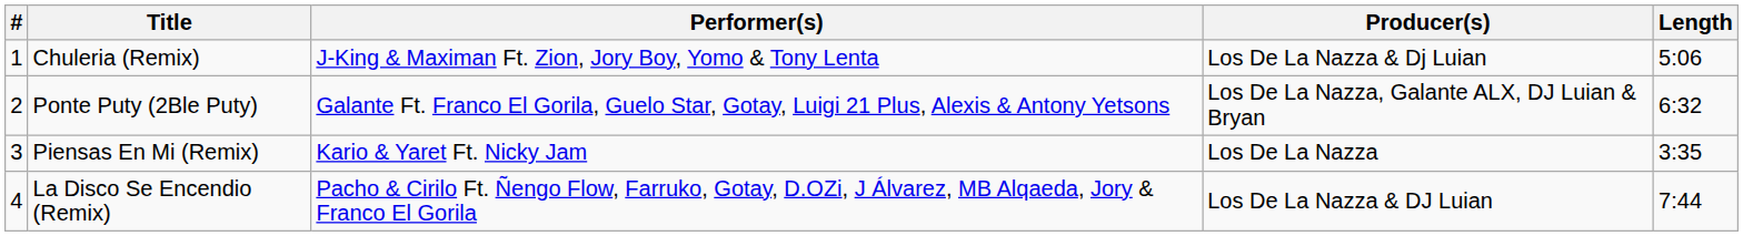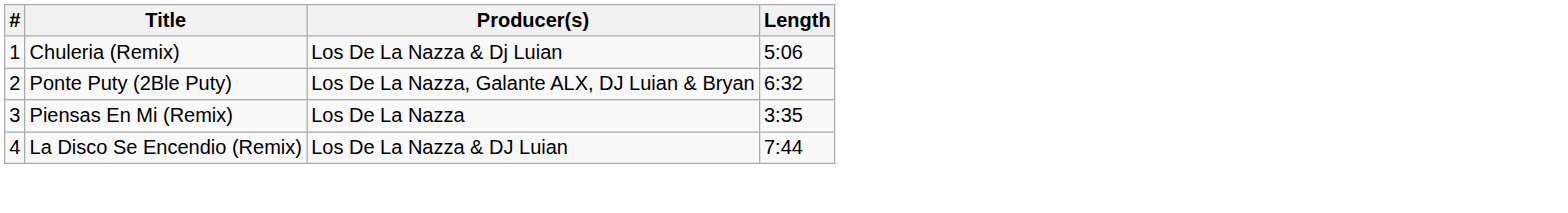 <table class="wikitable">
 <tr>
 <th align="center">#</th>
 <th align="center">Title</th>
-<th align="center">Performer(s)</th>
 <th align="center">Producer(s)</th>
 <th align="center">Length</th>
 </tr>
 <tr>
 <td>1</td>
 <td>Chuleria (Remix)</td>
-<td><a href='#'>J-King & Maximan</a> Ft. <a href='#'>Zion</a>, <a href='#'>Jory Boy</a>, <a href='#'>Yomo</a> & <a href='#'>Tony Lenta</a></td>
 <td>Los De La Nazza & Dj Luian</td>
 <td>5:06</td>
 </tr>
 <tr>
 <td>2</td>
 <td>Ponte Puty (2Ble Puty)</td>
-<td><a href='#'>Galante</a> Ft. <a href='#'>Franco El Gorila</a>, <a href='#'>Guelo Star</a>, <a href='#'>Gotay</a>, <a href='#'>Luigi 21 Plus</a>, <a href='#'>Alexis & Antony Yetsons</a></td>
 <td>Los De La Nazza, Galante ALX, DJ Luian & Bryan</td>
 <td>6:32</td>
 </tr>
 <tr>
 <td>3</td>
 <td>Piensas En Mi (Remix)</td>
-<td><a href='#'>Kario & Yaret</a> Ft. <a href='#'>Nicky Jam</a></td>
 <td>Los De La Nazza</td>
 <td>3:35</td>
 </tr>
 <tr>
 <td>4</td>
 <td>La Disco Se Encendio (Remix)</td>
-<td><a href='#'>Pacho & Cirilo</a> Ft. <a href='#'>Ñengo Flow</a>, <a href='#'>Farruko</a>, <a href='#'>Gotay</a>, <a href='#'>D.OZi</a>, <a href='#'>J Álvarez</a>, <a href='#'>MB Alqaeda</a>, <a href='#'>Jory</a> & <a href='#'>Franco El Gorila</a></td>
 <td>Los De La Nazza & DJ Luian</td>
 <td>7:44</td>
 </tr>
 </table>
